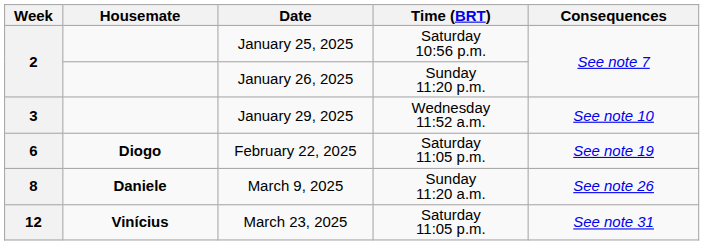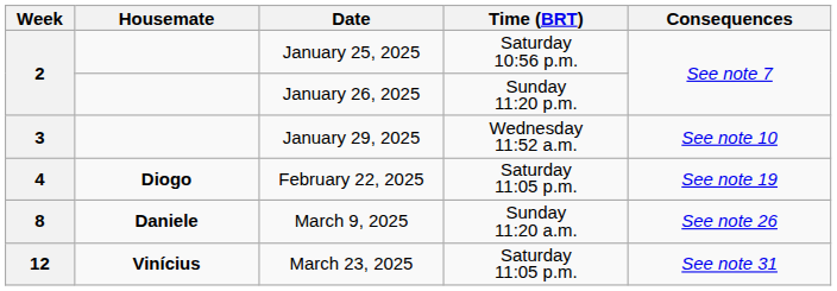 <table class="wikitable" style="width:50%; text-align:center; font-size:85%; line-height:13px;">
 <tr>
 <th width="03.00%">Week</th>
 <th width="14.25%">Housemate</th>
 <th width="14.25%">Date</th>
 <th width="14.25%">Time (<a href='#'>BRT</a>)</th>
 <th width="14.25%">Consequences</th>
 </tr>
 <tr>
 <th rowspan=2 style="height:50px">2</th>
 <td><strong></strong></td>
 <td>January 25, 2025</td>
 <td>Saturday<br>10:56 p.m.</td>
 <td rowspan=2><em><a href='#'>See note 7</a></em></td>
 </tr>
 <tr>
 <td><strong></strong></td>
 <td>January 26, 2025</td>
 <td>Sunday<br>11:20 p.m.</td>
 </tr>
 <tr>
 <th style="height:25px">3</th>
 <td><strong></strong></td>
 <td>January 29, 2025</td>
 <td>Wednesday<br>11:52 a.m.</td>
 <td><em><a href='#'>See note 10</a></em></td>
 </tr>
 <tr>
-<th style="height:25px">6</th>
+<th style="height:25px">4</th>
 <td><strong>Diogo</strong></td>
 <td>February 22, 2025</td>
 <td>Saturday<br>11:05 p.m.</td>
 <td><em><a href='#'>See note 19</a></em></td>
 </tr>
 <tr>
 <th style="height:25px">8</th>
 <td><strong>Daniele</strong></td>
 <td>March 9, 2025</td>
 <td>Sunday<br>11:20 a.m.</td>
 <td><em><a href='#'>See note 26</a></em></td>
 </tr>
 <tr>
 <th style="height:25px">12</th>
 <td><strong>Vinícius</strong></td>
 <td>March 23, 2025</td>
 <td>Saturday<br>11:05 p.m.</td>
 <td><em><a href='#'>See note 31</a></em></td>
 </tr>
 </table>
